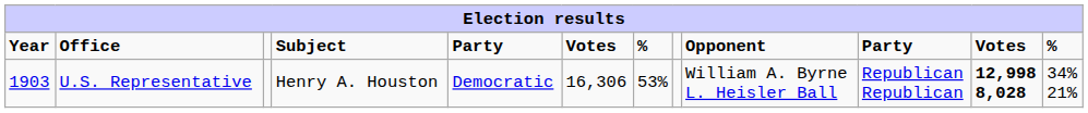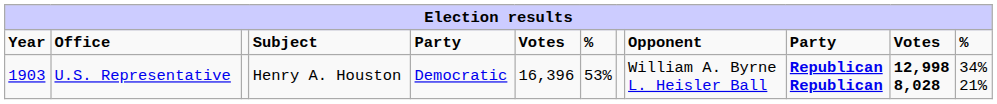 <table class=wikitable style="width: 94%" style="text-align: center;" align="center">
 <tr bgcolor=#cccccc>
 <th colspan=12 style="background: #ccccff;">Election results</th>
 </tr>
 <tr>
 <td><strong>Year</strong></td>
 <td><strong>Office</strong></td>
 <td></td>
 <td><strong>Subject</strong></td>
 <td><strong>Party</strong></td>
 <td><strong>Votes</strong></td>
 <td><strong>%</strong></td>
 <td></td>
 <td><strong>Opponent</strong></td>
 <td><strong>Party</strong></td>
 <td><strong>Votes</strong></td>
 <td><strong>%</strong></td>
 </tr>
 <tr>
 <td><a href='#'>1903</a></td>
 <td><a href='#'>U.S. Representative</a></td>
 <td></td>
 <td>Henry A. Houston</td>
 <td><a href='#'>Democratic</a></td>
-<td>16,306</td>
+<td>16,396</td>
 <td>53%</td>
 <td></td>
 <td>William A. Byrne<br><a href='#'>L. Heisler Ball</a></td>
-<td><a href='#'>Republican</a><br><a href='#'>Republican</a></td>
+<td><strong><a href='#'>Republican</a><br><a href='#'>Republican</a></strong></td>
 <td><strong>12,998<br>8,028</strong></td>
 <td>34%<br>21%</td>
 </tr>
 </table>
